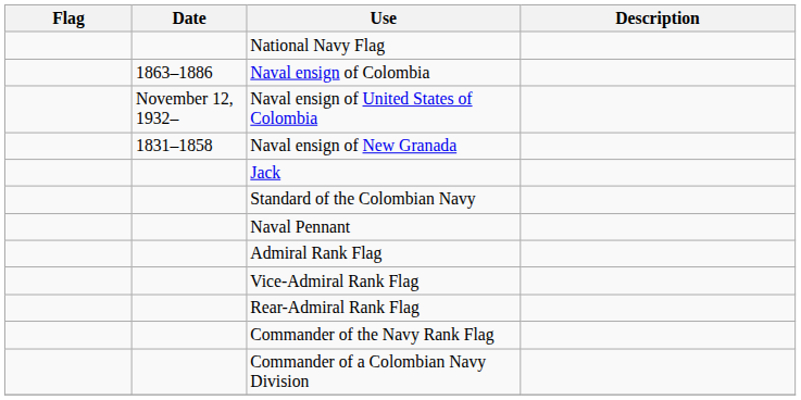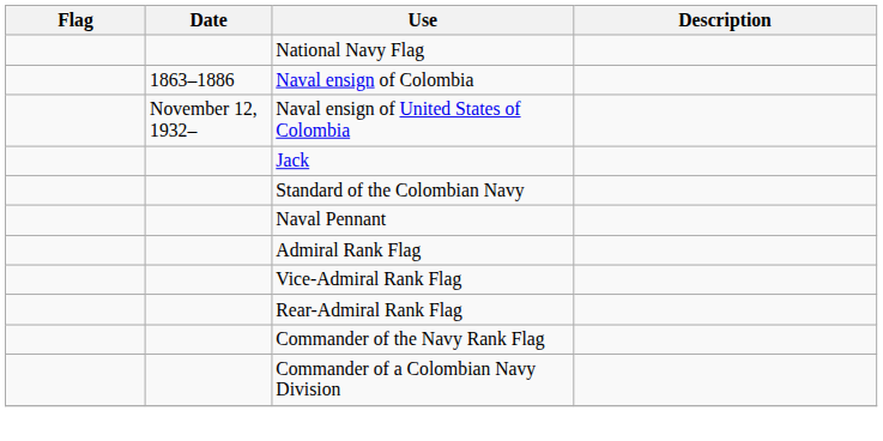 <table class="wikitable" style="background: #f9f9f9">
 <tr>
 <th width="112">Flag</th>
 <th width="100">Date</th>
 <th width="250">Use</th>
 <th width="250">Description</th>
 </tr>
 <tr>
 <td></td>
 <td> </td>
 <td>National Navy Flag</td>
 <td></td>
 </tr>
 <tr>
 <td></td>
 <td>1863–1886</td>
 <td><a href='#'>Naval ensign</a> of Colombia</td>
 </tr>
 <tr>
 <td></td>
 <td>November 12, 1932–</td>
 <td>Naval ensign of <a href='#'>United States of Colombia</a></td>
-<td></td>
-</tr>
-<tr>
-<td></td>
-<td>1831–1858</td>
-<td>Naval ensign of <a href='#'>New Granada</a></td>
 <td></td>
 </tr>
 <tr>
 <td></td>
 <td> </td>
 <td><a href='#'>Jack</a></td>
 <td></td>
 </tr>
 <tr>
 <td></td>
 <td> </td>
 <td>Standard of the Colombian Navy</td>
 <td></td>
 </tr>
 <tr>
 <td></td>
 <td> </td>
 <td>Naval Pennant</td>
 <td></td>
 </tr>
 <tr>
 <td></td>
 <td> </td>
 <td>Admiral Rank Flag</td>
 <td></td>
 </tr>
 <tr>
 <td></td>
 <td> </td>
 <td>Vice-Admiral Rank Flag</td>
 <td></td>
 </tr>
 <tr>
 <td></td>
 <td> </td>
 <td>Rear-Admiral Rank Flag</td>
 <td></td>
 </tr>
 <tr>
 <td></td>
 <td> </td>
 <td>Commander of the Navy Rank Flag</td>
 <td></td>
 </tr>
 <tr>
 <td></td>
 <td> </td>
 <td>Commander of a Colombian Navy Division</td>
 <td></td>
 </tr>
 <tr>
 </tr>
 </table>
